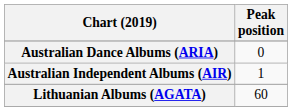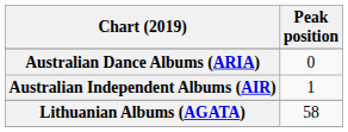 <table class="wikitable sortable plainrowheaders" style="text-align:center">
 <tr>
 <th scope="col">Chart (2019)</th>
 <th scope="col">Peak<br>position</th>
 </tr>
 <tr>
 </tr>
 <tr>
 <th scope="row">Australian Dance Albums (<a href='#'>ARIA</a>)</th>
 <td>0</td>
 </tr>
 <tr>
 <th scope="row">Australian Independent Albums (<a href='#'>AIR</a>)</th>
 <td>1</td>
 </tr>
 <tr>
 </tr>
 <tr>
 </tr>
 <tr>
 </tr>
 <tr>
 </tr>
 <tr>
 <th scope="row">Lithuanian Albums (<a href='#'>AGATA</a>)</th>
-<td>60</td>
+<td>58</td>
 </tr>
 <tr>
 </tr>
 <tr>
 </tr>
 <tr>
 </tr>
 </table>
